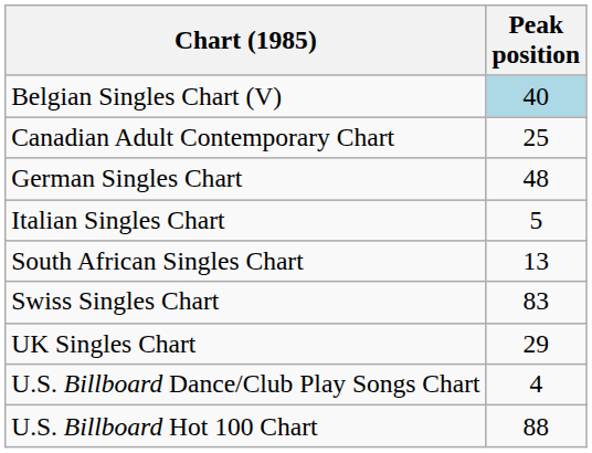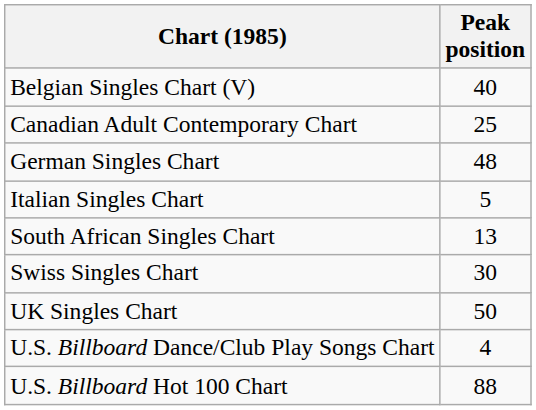 <table class="wikitable sortable">
 <tr>
 <th>Chart (1985)</th>
 <th>Peak<br>position</th>
 </tr>
 <tr>
 <td align="left">Belgian Singles Chart (V)</td>
-<td style="background: lightblue; text-align:center;">40</td>
+<td style="text-align:center;">40</td>
 </tr>
 <tr>
 <td align="left">Canadian Adult Contemporary Chart</td>
 <td style="text-align:center;">25</td>
 </tr>
 <tr>
 <td align="left">German Singles Chart</td>
 <td style="text-align:center;">48</td>
 </tr>
 <tr>
 <td align="left">Italian Singles Chart</td>
 <td style="text-align:center;">5</td>
 </tr>
 <tr>
 <td align="left">South African Singles Chart</td>
 <td style="text-align:center;">13</td>
 </tr>
 <tr>
 <td align="left">Swiss Singles Chart</td>
-<td style="text-align:center;">83</td>
+<td style="text-align:center;">30</td>
 </tr>
 <tr>
 <td align="left">UK Singles Chart</td>
-<td style="text-align:center;">29</td>
+<td style="text-align:center;">50</td>
 </tr>
 <tr>
 <td align="left">U.S. <em>Billboard</em> Dance/Club Play Songs Chart</td>
 <td style="text-align:center;">4</td>
 </tr>
 <tr>
 <td align="left">U.S. <em>Billboard</em> Hot 100 Chart</td>
 <td style="text-align:center;">88</td>
 </tr>
 </table>
